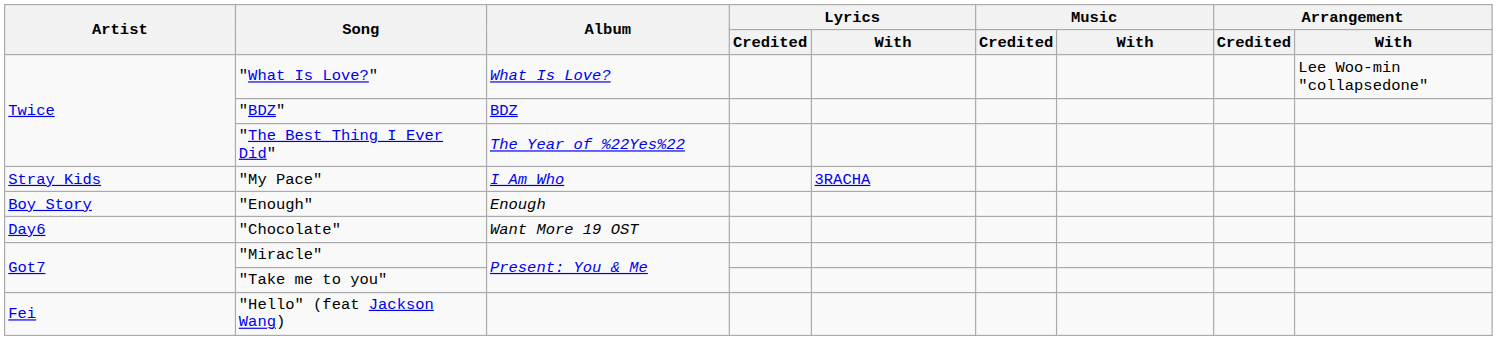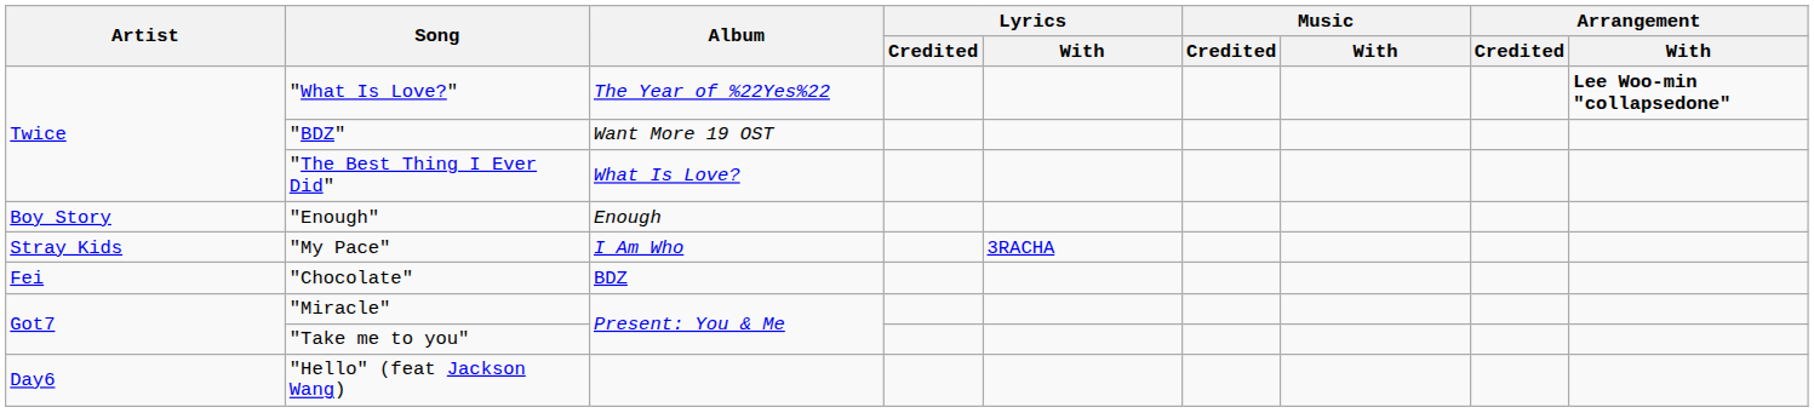 <table class="wikitable plainrowheaders">
 <tr>
 <th rowspan=2 width=300px>Artist</th>
 <th rowspan=2 width=300px>Song</th>
 <th rowspan=2 width=300px>Album</th>
 <th colspan="2">Lyrics</th>
 <th colspan="2">Music</th>
 <th colspan="2">Arrangement</th>
 </tr>
 <tr>
 <th width=50px>Credited</th>
 <th width=200px>With</th>
 <th width=50px>Credited</th>
 <th width=200px>With</th>
 <th width=50px>Credited</th>
 <th width=200px>With</th>
 </tr>
 <tr>
 <td rowspan="3"><a href='#'>Twice</a></td>
 <td>"<a href='#'>What Is Love?</a>"</td>
-<td><em><a href='#'>What Is Love?</a></em></td>
+<td><em><a href='#'>The Year of %22Yes%22</a></em></td>
 <td></td>
 <td></td>
 <td></td>
 <td></td>
 <td></td>
-<td>Lee Woo-min "collapsedone"</td>
+<td><strong>Lee Woo-min "collapsedone"</strong></td>
 </tr>
 <tr>
 <td>"<a href='#'>BDZ</a>"</td>
-<td><a href='#'>BDZ</a></td>
+<td><em>Want More 19 OST</em></td>
 <td></td>
 <td></td>
 <td></td>
 <td></td>
 <td></td>
 <td></td>
 </tr>
 <tr>
 <td>"<a href='#'>The Best Thing I Ever Did</a>"</td>
-<td><em><a href='#'>The Year of %22Yes%22</a></em></td>
+<td><em><a href='#'>What Is Love?</a></em></td>
+<td></td>
+<td></td>
+<td></td>
+<td></td>
+<td></td>
+<td></td>
+</tr>
+<tr>
+<td><a href='#'>Boy Story</a></td>
+<td>"Enough"</td>
+<td><em>Enough</em></td>
 <td></td>
 <td></td>
 <td></td>
 <td></td>
 <td></td>
 <td></td>
 </tr>
 <tr>
 <td><a href='#'>Stray Kids</a></td>
 <td>"My Pace"</td>
 <td><em><a href='#'>I Am Who</a></em></td>
 <td></td>
 <td><a href='#'>3RACHA</a></td>
 <td></td>
 <td></td>
 <td></td>
 <td></td>
 </tr>
 <tr>
-<td><a href='#'>Boy Story</a></td>
-<td>"Enough"</td>
-<td><em>Enough</em></td>
-<td></td>
-<td></td>
-<td></td>
-<td></td>
-<td></td>
-<td></td>
-</tr>
-<tr>
-<td><a href='#'>Day6</a></td>
+<td><a href='#'>Fei</a></td>
 <td>"Chocolate"</td>
-<td><em>Want More 19 OST</em></td>
+<td><a href='#'>BDZ</a></td>
 <td></td>
 <td></td>
 <td></td>
 <td></td>
 <td></td>
 <td></td>
 </tr>
 <tr>
 <td rowspan="2"><a href='#'>Got7</a></td>
 <td>"Miracle"</td>
 <td rowspan="2"><em><a href='#'>Present: You & Me</a></em></td>
 <td></td>
 <td></td>
 <td></td>
 <td></td>
 <td></td>
 <td></td>
 </tr>
 <tr>
 <td>"Take me to you"</td>
 <td></td>
 <td></td>
 <td></td>
 <td></td>
 <td></td>
 <td></td>
 </tr>
 <tr>
-<td><a href='#'>Fei</a></td>
+<td><a href='#'>Day6</a></td>
 <td>"Hello" (feat <a href='#'>Jackson Wang</a>)</td>
 <td></td>
 <td></td>
 <td></td>
 <td></td>
 <td></td>
 <td></td>
 <td></td>
 </tr>
 </table>
